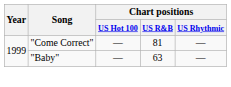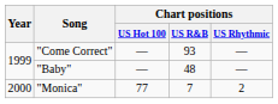 <table class="wikitable">
 <tr>
 <th rowspan="2">Year</th>
 <th rowspan="2">Song</th>
 <th colspan="3">Chart positions</th>
 </tr>
 <tr>
 <th><small> <a href='#'>US Hot 100</a></small></th>
 <th><small> <a href='#'>US R&B</a></small></th>
 <th><small> <a href='#'>US Rhythmic</a></small></th>
 </tr>
 <tr>
 <td rowspan="2">1999</td>
 <td>"Come Correct"</td>
 <td align="center">—</td>
-<td align="center">81</td>
+<td align="center">93</td>
 <td align="center">—</td>
 </tr>
 <tr>
 <td>"Baby"</td>
 <td align="center">—</td>
-<td align="center">63</td>
+<td align="center">48</td>
 <td align="center">—</td>
 </tr>
+<tr>
+<td>2000</td>
+<td>"Monica"</td>
+<td align="center">77</td>
+<td align="center">7</td>
+<td align="center">2</td>
+</tr>
 </table>
